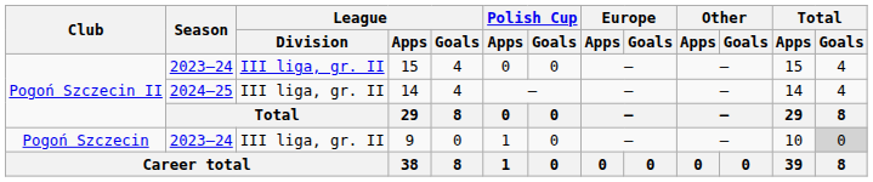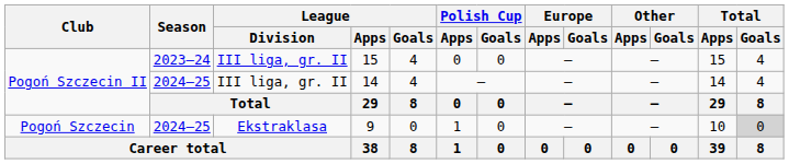 <table class="wikitable" style="text-align: center;">
 <tr>
 <th rowspan="2">Club</th>
 <th rowspan="2">Season</th>
 <th colspan="3">League</th>
 <th colspan="2"><a href='#'>Polish Cup</a></th>
 <th colspan="2">Europe</th>
 <th colspan="2">Other</th>
 <th colspan="2">Total</th>
 </tr>
 <tr>
 <th>Division</th>
 <th>Apps</th>
 <th>Goals</th>
 <th>Apps</th>
 <th>Goals</th>
 <th>Apps</th>
 <th>Goals</th>
 <th>Apps</th>
 <th>Goals</th>
 <th>Apps</th>
 <th>Goals</th>
 </tr>
 <tr>
 <td rowspan="3"><a href='#'>Pogoń Szczecin II</a></td>
 <td><a href='#'>2023–24</a></td>
 <td><a href='#'>III liga, gr. II</a></td>
 <td>15</td>
 <td>4</td>
 <td>0</td>
 <td>0</td>
 <td colspan="2">—</td>
 <td colspan="2">—</td>
 <td>15</td>
 <td>4</td>
 </tr>
 <tr>
 <td><a href='#'>2024–25</a></td>
 <td>III liga, gr. II</td>
 <td>14</td>
 <td>4</td>
 <td colspan="2">—</td>
 <td colspan="2">—</td>
 <td colspan="2">—</td>
 <td>14</td>
 <td>4</td>
 </tr>
 <tr>
 <th colspan="2">Total</th>
 <th>29</th>
 <th>8</th>
 <th>0</th>
 <th>0</th>
 <th colspan="2">—</th>
 <th colspan="2">—</th>
 <th>29</th>
 <th>8</th>
 </tr>
 <tr>
 <td><a href='#'>Pogoń Szczecin</a></td>
-<td><a href='#'>2023–24</a></td>
-<td>III liga, gr. II</td>
+<td><a href='#'>2024–25</a></td>
+<td><a href='#'>Ekstraklasa</a></td>
 <td>9</td>
 <td>0</td>
 <td>1</td>
 <td>0</td>
 <td colspan="2">—</td>
 <td colspan="2">—</td>
 <td>10</td>
 <td style="background: lightgrey;">0</td>
 </tr>
 <tr>
 <th colspan="3">Career total</th>
 <th>38</th>
 <th>8</th>
 <th>1</th>
 <th>0</th>
 <th>0</th>
 <th>0</th>
 <th>0</th>
 <th>0</th>
 <th>39</th>
 <th>8</th>
 </tr>
 </table>
